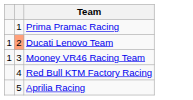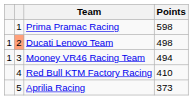 <table class="wikitable" style="font-size: 95%;">
 <tr>
 <th></th>
 <th></th>
 <th>Team</th>
+<th>Points</th>
 </tr>
 <tr>
 <td></td>
 <td align=center>1</td>
 <td> <a href='#'>Prima Pramac Racing</a></td>
+<td align=left>598</td>
 </tr>
 <tr>
 <td> 1</td>
 <td align=center style="background: lightsalmon;">2</td>
 <td> <a href='#'>Ducati Lenovo Team</a></td>
+<td align=left>498</td>
 </tr>
 <tr>
 <td> 1</td>
 <td align=center>3</td>
 <td> <a href='#'>Mooney VR46 Racing Team</a></td>
+<td align=left>494</td>
 </tr>
 <tr>
 <td></td>
 <td align=center>4</td>
 <td> <a href='#'>Red Bull KTM Factory Racing</a></td>
+<td align=left>410</td>
 </tr>
 <tr>
 <td></td>
 <td align=center>5</td>
 <td> <a href='#'>Aprilia Racing</a></td>
+<td align=left>373</td>
 </tr>
 </table>
